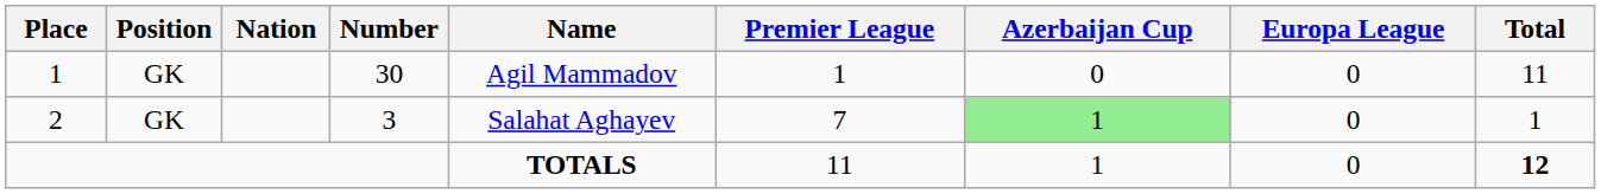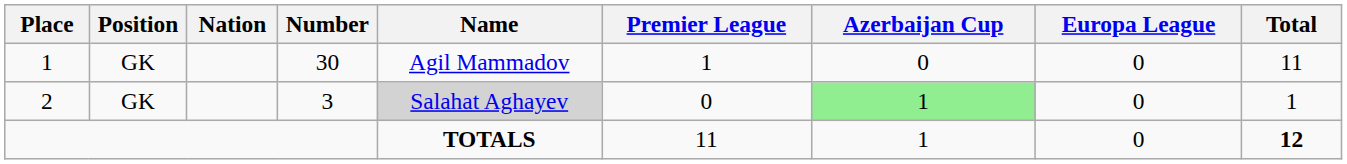 <table class="wikitable" style="font-size: 95%; text-align: center;">
 <tr>
 <th width=60>Place</th>
 <th width=60>Position</th>
 <th width=60>Nation</th>
 <th width=60>Number</th>
 <th width=200>Name</th>
 <th width=200><a href='#'>Premier League</a></th>
 <th width=200><a href='#'>Azerbaijan Cup</a></th>
 <th width=200><a href='#'>Europa League</a></th>
 <th width=80><strong>Total</strong></th>
 </tr>
 <tr>
 <td>1</td>
 <td>GK</td>
 <td></td>
 <td>30</td>
 <td><a href='#'>Agil Mammadov</a></td>
 <td>1</td>
 <td>0</td>
 <td>0</td>
 <td>11</td>
 </tr>
 <tr>
 <td>2</td>
 <td>GK</td>
 <td></td>
 <td>3</td>
-<td><a href='#'>Salahat Aghayev</a></td>
-<td>7</td>
+<td style="background: lightgrey;"><a href='#'>Salahat Aghayev</a></td>
+<td>0</td>
 <td style="background: lightgreen;">1</td>
 <td>0</td>
 <td>1</td>
 </tr>
 <tr>
 <td colspan="4"></td>
 <td><strong>TOTALS</strong></td>
 <td>11</td>
 <td>1</td>
 <td>0</td>
 <td><strong>12</strong></td>
 </tr>
 </table>
